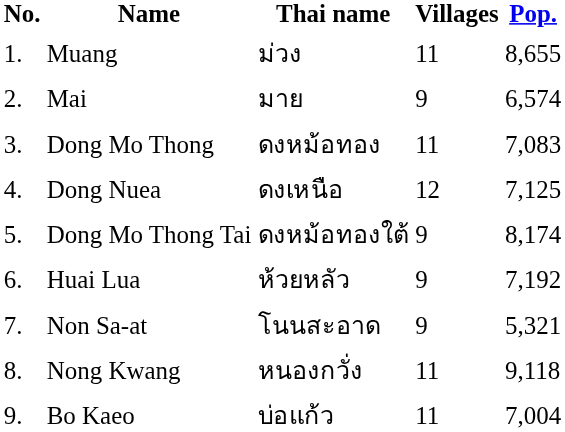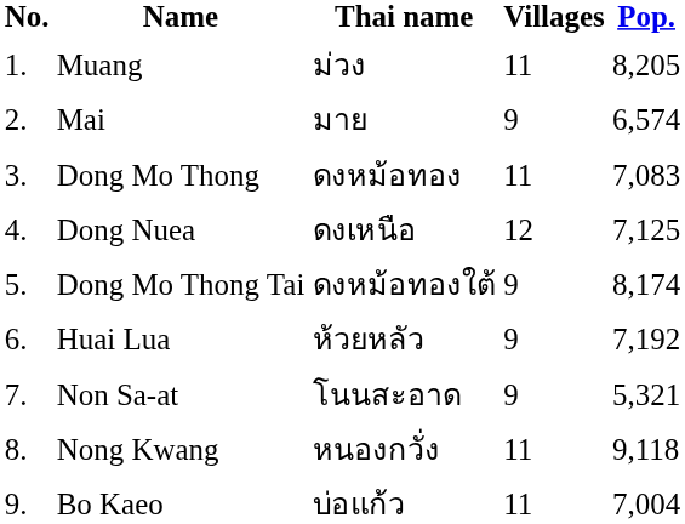 <table>
 <tr>
 <th>No.</th>
 <th>Name</th>
 <th>Thai name</th>
 <th>Villages</th>
 <th><a href='#'>Pop.</a></th>
 </tr>
 <tr>
 <td>1.</td>
 <td>Muang</td>
 <td>ม่วง</td>
 <td>11</td>
-<td>8,655</td>
+<td>8,205</td>
 <td></td>
 </tr>
 <tr>
 <td>2.</td>
 <td>Mai</td>
 <td>มาย</td>
 <td>9</td>
 <td>6,574</td>
 <td></td>
 </tr>
 <tr>
 <td>3.</td>
 <td>Dong Mo Thong</td>
 <td>ดงหม้อทอง</td>
 <td>11</td>
 <td>7,083</td>
 <td></td>
 </tr>
 <tr>
 <td>4.</td>
 <td>Dong Nuea</td>
 <td>ดงเหนือ</td>
 <td>12</td>
 <td>7,125</td>
 <td></td>
 </tr>
 <tr>
 <td>5.</td>
 <td>Dong Mo Thong Tai</td>
 <td>ดงหม้อทองใต้</td>
 <td>9</td>
 <td>8,174</td>
 <td></td>
 </tr>
 <tr>
 <td>6.</td>
 <td>Huai Lua</td>
 <td>ห้วยหลัว</td>
 <td>9</td>
 <td>7,192</td>
 <td></td>
 </tr>
 <tr>
 <td>7.</td>
 <td>Non Sa-at</td>
 <td>โนนสะอาด</td>
 <td>9</td>
 <td>5,321</td>
 <td></td>
 </tr>
 <tr>
 <td>8.</td>
 <td>Nong Kwang</td>
 <td>หนองกวั่ง</td>
 <td>11</td>
 <td>9,118</td>
 <td></td>
 </tr>
 <tr>
 <td>9.</td>
 <td>Bo Kaeo</td>
 <td>บ่อแก้ว</td>
 <td>11</td>
 <td>7,004</td>
 <td></td>
 </tr>
 </table>
